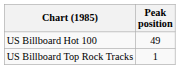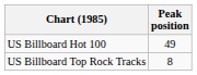 <table class="wikitable sortable">
 <tr>
 <th>Chart (1985)</th>
 <th>Peak<br>position</th>
 </tr>
 <tr>
 <td align="left">US Billboard Hot 100</td>
 <td style="text-align:center;">49</td>
 </tr>
 <tr>
 <td align="left">US Billboard Top Rock Tracks</td>
-<td style="text-align:center;">1</td>
+<td style="text-align:center;">8</td>
 </tr>
 </table>
